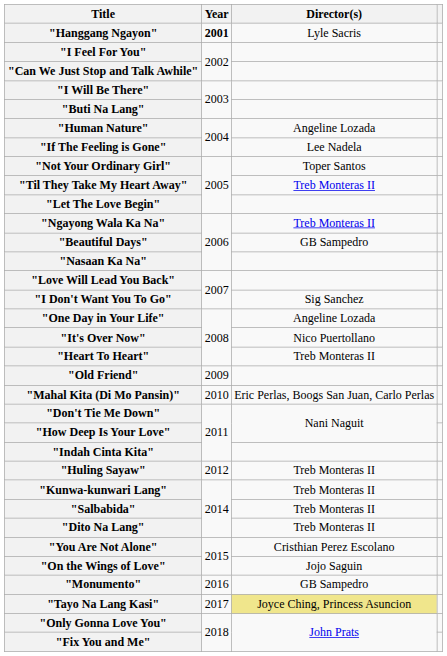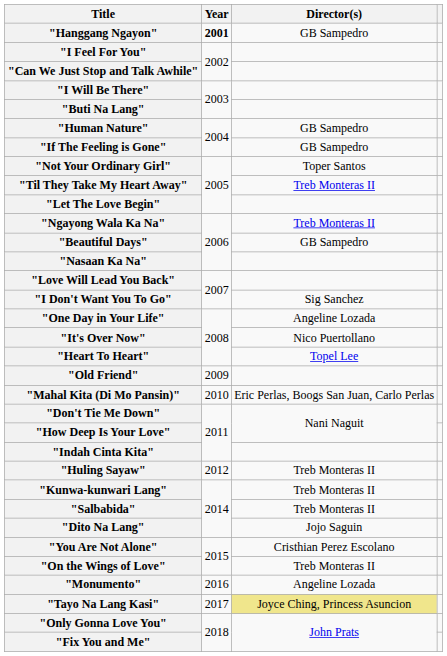 <table class="wikitable plainrowheaders" style="text-align:center;">
 <tr>
 <th scope="col" style="width:16em;">Title</th>
 <th scope="col">Year</th>
 <th scope="col">Director(s)</th>
 <th scope="col"></th>
 </tr>
 <tr>
 <th scope="row">"Hanggang Ngayon"</th>
 <td><strong>2001</strong></td>
-<td>Lyle Sacris</td>
+<td>GB Sampedro</td>
 <td></td>
 </tr>
 <tr>
 <th scope="row">"I Feel For You"</th>
 <td rowspan="2">2002</td>
 <td></td>
 <td></td>
 </tr>
 <tr>
 <th scope="row">"Can We Just Stop and Talk Awhile"<br></th>
 <td></td>
 <td></td>
 </tr>
 <tr>
 <th scope="row">"I Will Be There"</th>
 <td rowspan="2">2003</td>
 <td></td>
 <td></td>
 </tr>
 <tr>
 <th scope="row">"Buti Na Lang"</th>
 <td></td>
 <td></td>
 </tr>
 <tr>
 <th scope="row">"Human Nature"</th>
 <td rowspan="2">2004</td>
-<td>Angeline Lozada</td>
+<td>GB Sampedro</td>
 <td></td>
 </tr>
 <tr>
 <th scope="row">"If The Feeling is Gone"</th>
-<td>Lee Nadela</td>
+<td>GB Sampedro</td>
 <td></td>
 </tr>
 <tr>
 <th scope="row">"Not Your Ordinary Girl"</th>
 <td rowspan="3">2005</td>
 <td>Toper Santos</td>
 <td></td>
 </tr>
 <tr>
 <th scope="row">"Til They Take My Heart Away"</th>
 <td><a href='#'>Treb Monteras II</a></td>
 <td></td>
 </tr>
 <tr>
 <th scope="row">"Let The Love Begin"<br></th>
 <td></td>
 <td></td>
 </tr>
 <tr>
 <th scope="row">"Ngayong Wala Ka Na"</th>
 <td rowspan="3">2006</td>
 <td><a href='#'>Treb Monteras II</a></td>
 <td></td>
 </tr>
 <tr>
 <th scope="row">"Beautiful Days"</th>
 <td>GB Sampedro</td>
 <td></td>
 </tr>
 <tr>
 <th scope="row">"Nasaan Ka Na"</th>
 <td></td>
 <td></td>
 </tr>
 <tr>
 <th scope="row">"Love Will Lead You Back"</th>
 <td rowspan="2">2007</td>
 <td></td>
 <td></td>
 </tr>
 <tr>
 <th scope="row">"I Don't Want You To Go"</th>
 <td>Sig Sanchez</td>
 <td></td>
 </tr>
 <tr>
 <th scope="row">"One Day in Your Life"</th>
 <td rowspan="3">2008</td>
 <td>Angeline Lozada</td>
 <td></td>
 </tr>
 <tr>
 <th scope="row">"It's Over Now"</th>
 <td>Nico Puertollano</td>
 <td></td>
 </tr>
 <tr>
 <th scope="row">"Heart To Heart"</th>
-<td>Treb Monteras II</td>
+<td><a href='#'>Topel Lee</a></td>
 <td></td>
 </tr>
 <tr>
 <th scope="row">"Old Friend"</th>
 <td>2009</td>
 <td></td>
 <td></td>
 </tr>
 <tr>
 <th scope="row">"Mahal Kita (Di Mo Pansin)"</th>
 <td>2010</td>
 <td>Eric Perlas, Boogs San Juan, Carlo Perlas</td>
 <td></td>
 </tr>
 <tr>
 <th scope="row">"Don't Tie Me Down"</th>
 <td rowspan="3">2011</td>
 <td rowspan="2">Nani Naguit</td>
 <td></td>
 </tr>
 <tr>
 <th scope="row">"How Deep Is Your Love"</th>
 <td></td>
 </tr>
 <tr>
 <th scope="row">"Indah Cinta Kita"</th>
 <td></td>
 <td></td>
 </tr>
 <tr>
 <th scope="row">"Huling Sayaw"<br></th>
 <td>2012</td>
 <td>Treb Monteras II</td>
 <td></td>
 </tr>
 <tr>
 <th scope="row">"Kunwa-kunwari Lang"</th>
 <td rowspan="3">2014</td>
 <td>Treb Monteras II</td>
 <td></td>
 </tr>
 <tr>
 <th scope="row">"Salbabida"</th>
 <td>Treb Monteras II</td>
 <td></td>
 </tr>
 <tr>
 <th scope="row">"Dito Na Lang"</th>
-<td>Treb Monteras II</td>
+<td>Jojo Saguin</td>
 <td></td>
 </tr>
 <tr>
 <th scope="row">"You Are Not Alone"<br></th>
 <td rowspan="2">2015</td>
 <td>Cristhian Perez Escolano</td>
 <td></td>
 </tr>
 <tr>
 <th scope="row">"On the Wings of Love"</th>
-<td>Jojo Saguin</td>
+<td>Treb Monteras II</td>
 <td></td>
 </tr>
 <tr>
 <th scope="row">"Monumento"<br></th>
 <td>2016</td>
-<td>GB Sampedro</td>
+<td>Angeline Lozada</td>
 <td></td>
 </tr>
 <tr>
 <th scope="row">"Tayo Na Lang Kasi"</th>
 <td>2017</td>
 <td style="background: khaki;">Joyce Ching, Princess Asuncion</td>
 <td></td>
 </tr>
 <tr>
 <th scope="row">"Only Gonna Love You"</th>
 <td rowspan="2">2018</td>
 <td rowspan="2"><a href='#'>John Prats</a></td>
 <td></td>
 </tr>
 <tr>
 <th scope="row">"Fix You and Me"</th>
 <td></td>
 </tr>
 </table>
